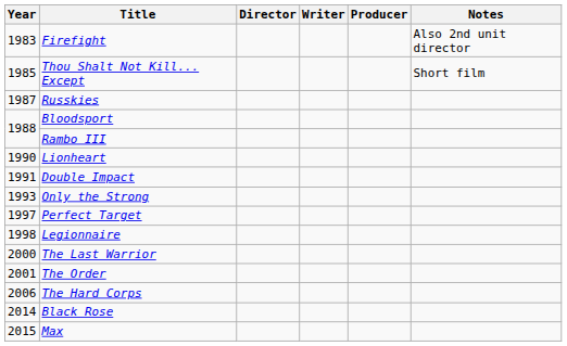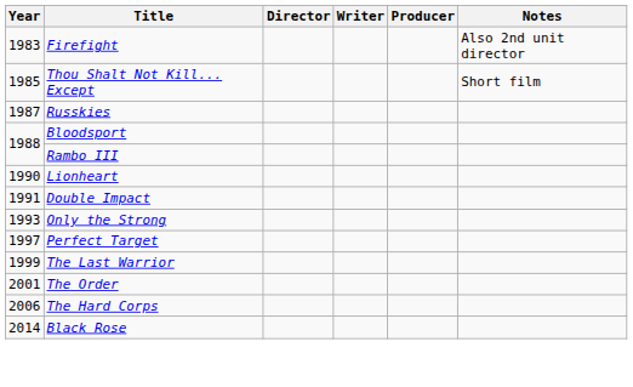 <table class="wikitable">
 <tr>
 <th>Year</th>
 <th>Title</th>
 <th>Director</th>
 <th>Writer</th>
 <th>Producer</th>
 <th>Notes</th>
 </tr>
 <tr>
 <td>1983</td>
 <td><em><a href='#'>Firefight</a></em></td>
 <td></td>
 <td></td>
 <td></td>
 <td>Also 2nd unit director</td>
 </tr>
 <tr>
 <td>1985</td>
 <td><em><a href='#'>Thou Shalt Not Kill... Except</a></em></td>
 <td></td>
 <td></td>
 <td></td>
 <td>Short film</td>
 </tr>
 <tr>
 <td>1987</td>
 <td><em><a href='#'>Russkies</a></em></td>
 <td></td>
 <td></td>
 <td></td>
 <td></td>
 </tr>
 <tr>
 <td rowspan=2>1988</td>
 <td><em><a href='#'>Bloodsport</a></em></td>
 <td></td>
 <td></td>
 <td></td>
 <td></td>
 </tr>
 <tr>
 <td><em><a href='#'>Rambo III</a></em></td>
 <td></td>
 <td></td>
 <td></td>
 <td></td>
 </tr>
 <tr>
 <td>1990</td>
 <td><em><a href='#'>Lionheart</a></em></td>
 <td></td>
 <td></td>
 <td></td>
 <td></td>
 </tr>
 <tr>
 <td>1991</td>
 <td><em><a href='#'>Double Impact</a></em></td>
 <td></td>
 <td></td>
 <td></td>
 <td></td>
 </tr>
 <tr>
 <td>1993</td>
 <td><em><a href='#'>Only the Strong</a></em></td>
 <td></td>
 <td></td>
 <td></td>
 <td></td>
 </tr>
 <tr>
 <td>1997</td>
 <td><em><a href='#'>Perfect Target</a></em></td>
 <td></td>
 <td></td>
 <td></td>
 <td></td>
 </tr>
 <tr>
-<td>1998</td>
-<td><em><a href='#'>Legionnaire</a></em></td>
-<td></td>
-<td></td>
-<td></td>
-<td></td>
-</tr>
-<tr>
-<td>2000</td>
+<td>1999</td>
 <td><em><a href='#'>The Last Warrior</a></em></td>
 <td></td>
 <td></td>
 <td></td>
 <td></td>
 </tr>
 <tr>
 <td>2001</td>
 <td><em><a href='#'>The Order</a></em></td>
 <td></td>
 <td></td>
 <td></td>
 <td></td>
 </tr>
 <tr>
 <td>2006</td>
 <td><em><a href='#'>The Hard Corps</a></em></td>
 <td></td>
 <td></td>
 <td></td>
 <td></td>
 </tr>
 <tr>
 <td>2014</td>
 <td><em><a href='#'>Black Rose</a></em></td>
 <td></td>
 <td></td>
 <td></td>
 <td></td>
 </tr>
-<tr>
-<td>2015</td>
-<td><em><a href='#'>Max</a></em></td>
-<td></td>
-<td></td>
-<td></td>
-<td></td>
-</tr>
 </table>
